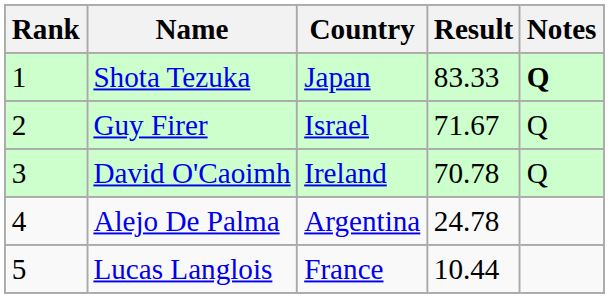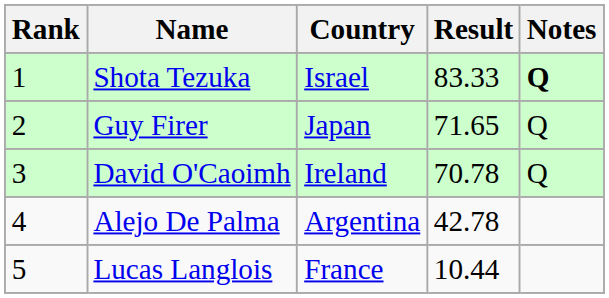 <table class="wikitable" style="font-size:95%" style="text-align:center; width:35em;">
 <tr>
 <th>Rank</th>
 <th>Name</th>
 <th>Country</th>
 <th>Result</th>
 <th>Notes</th>
 </tr>
 <tr bgcolor=ccffcc>
 <td>1</td>
 <td align=left><a href='#'>Shota Tezuka</a></td>
-<td align="left"> <a href='#'>Japan</a></td>
+<td align="left"> <a href='#'>Israel</a></td>
 <td>83.33</td>
 <td><strong>Q</strong></td>
 </tr>
 <tr bgcolor=ccffcc>
 <td>2</td>
 <td align=left><a href='#'>Guy Firer</a></td>
-<td align="left"> <a href='#'>Israel</a></td>
-<td>71.67</td>
+<td align="left"> <a href='#'>Japan</a></td>
+<td>71.65</td>
 <td>Q</td>
 </tr>
 <tr bgcolor=ccffcc>
 <td>3</td>
 <td align=left><a href='#'>David O'Caoimh</a></td>
 <td align="left"> <a href='#'>Ireland</a></td>
 <td>70.78</td>
 <td>Q</td>
 </tr>
 <tr>
 <td>4</td>
 <td align=left><a href='#'>Alejo De Palma</a></td>
 <td align="left"> <a href='#'>Argentina</a></td>
-<td>24.78</td>
+<td>42.78</td>
 <td></td>
 </tr>
 <tr>
 <td>5</td>
 <td align=left><a href='#'>Lucas Langlois</a></td>
 <td align="left"> <a href='#'>France</a></td>
 <td>10.44</td>
 <td></td>
 </tr>
 </table>
